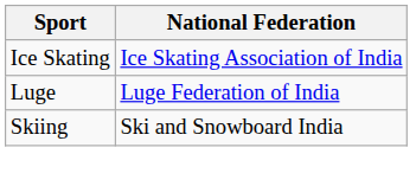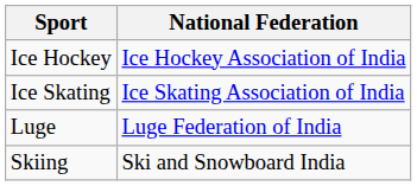 <table class=wikitable>
 <tr>
 <th>Sport</th>
 <th>National Federation</th>
+</tr>
+<tr>
+<td>Ice Hockey</td>
+<td><a href='#'>Ice Hockey Association of India</a></td>
 </tr>
 <tr>
 <td>Ice Skating</td>
 <td><a href='#'>Ice Skating Association of India</a></td>
 </tr>
 <tr>
 <td>Luge</td>
 <td><a href='#'>Luge Federation of India</a></td>
 </tr>
 <tr>
 <td>Skiing</td>
 <td>Ski and Snowboard India</td>
 </tr>
 </table>
